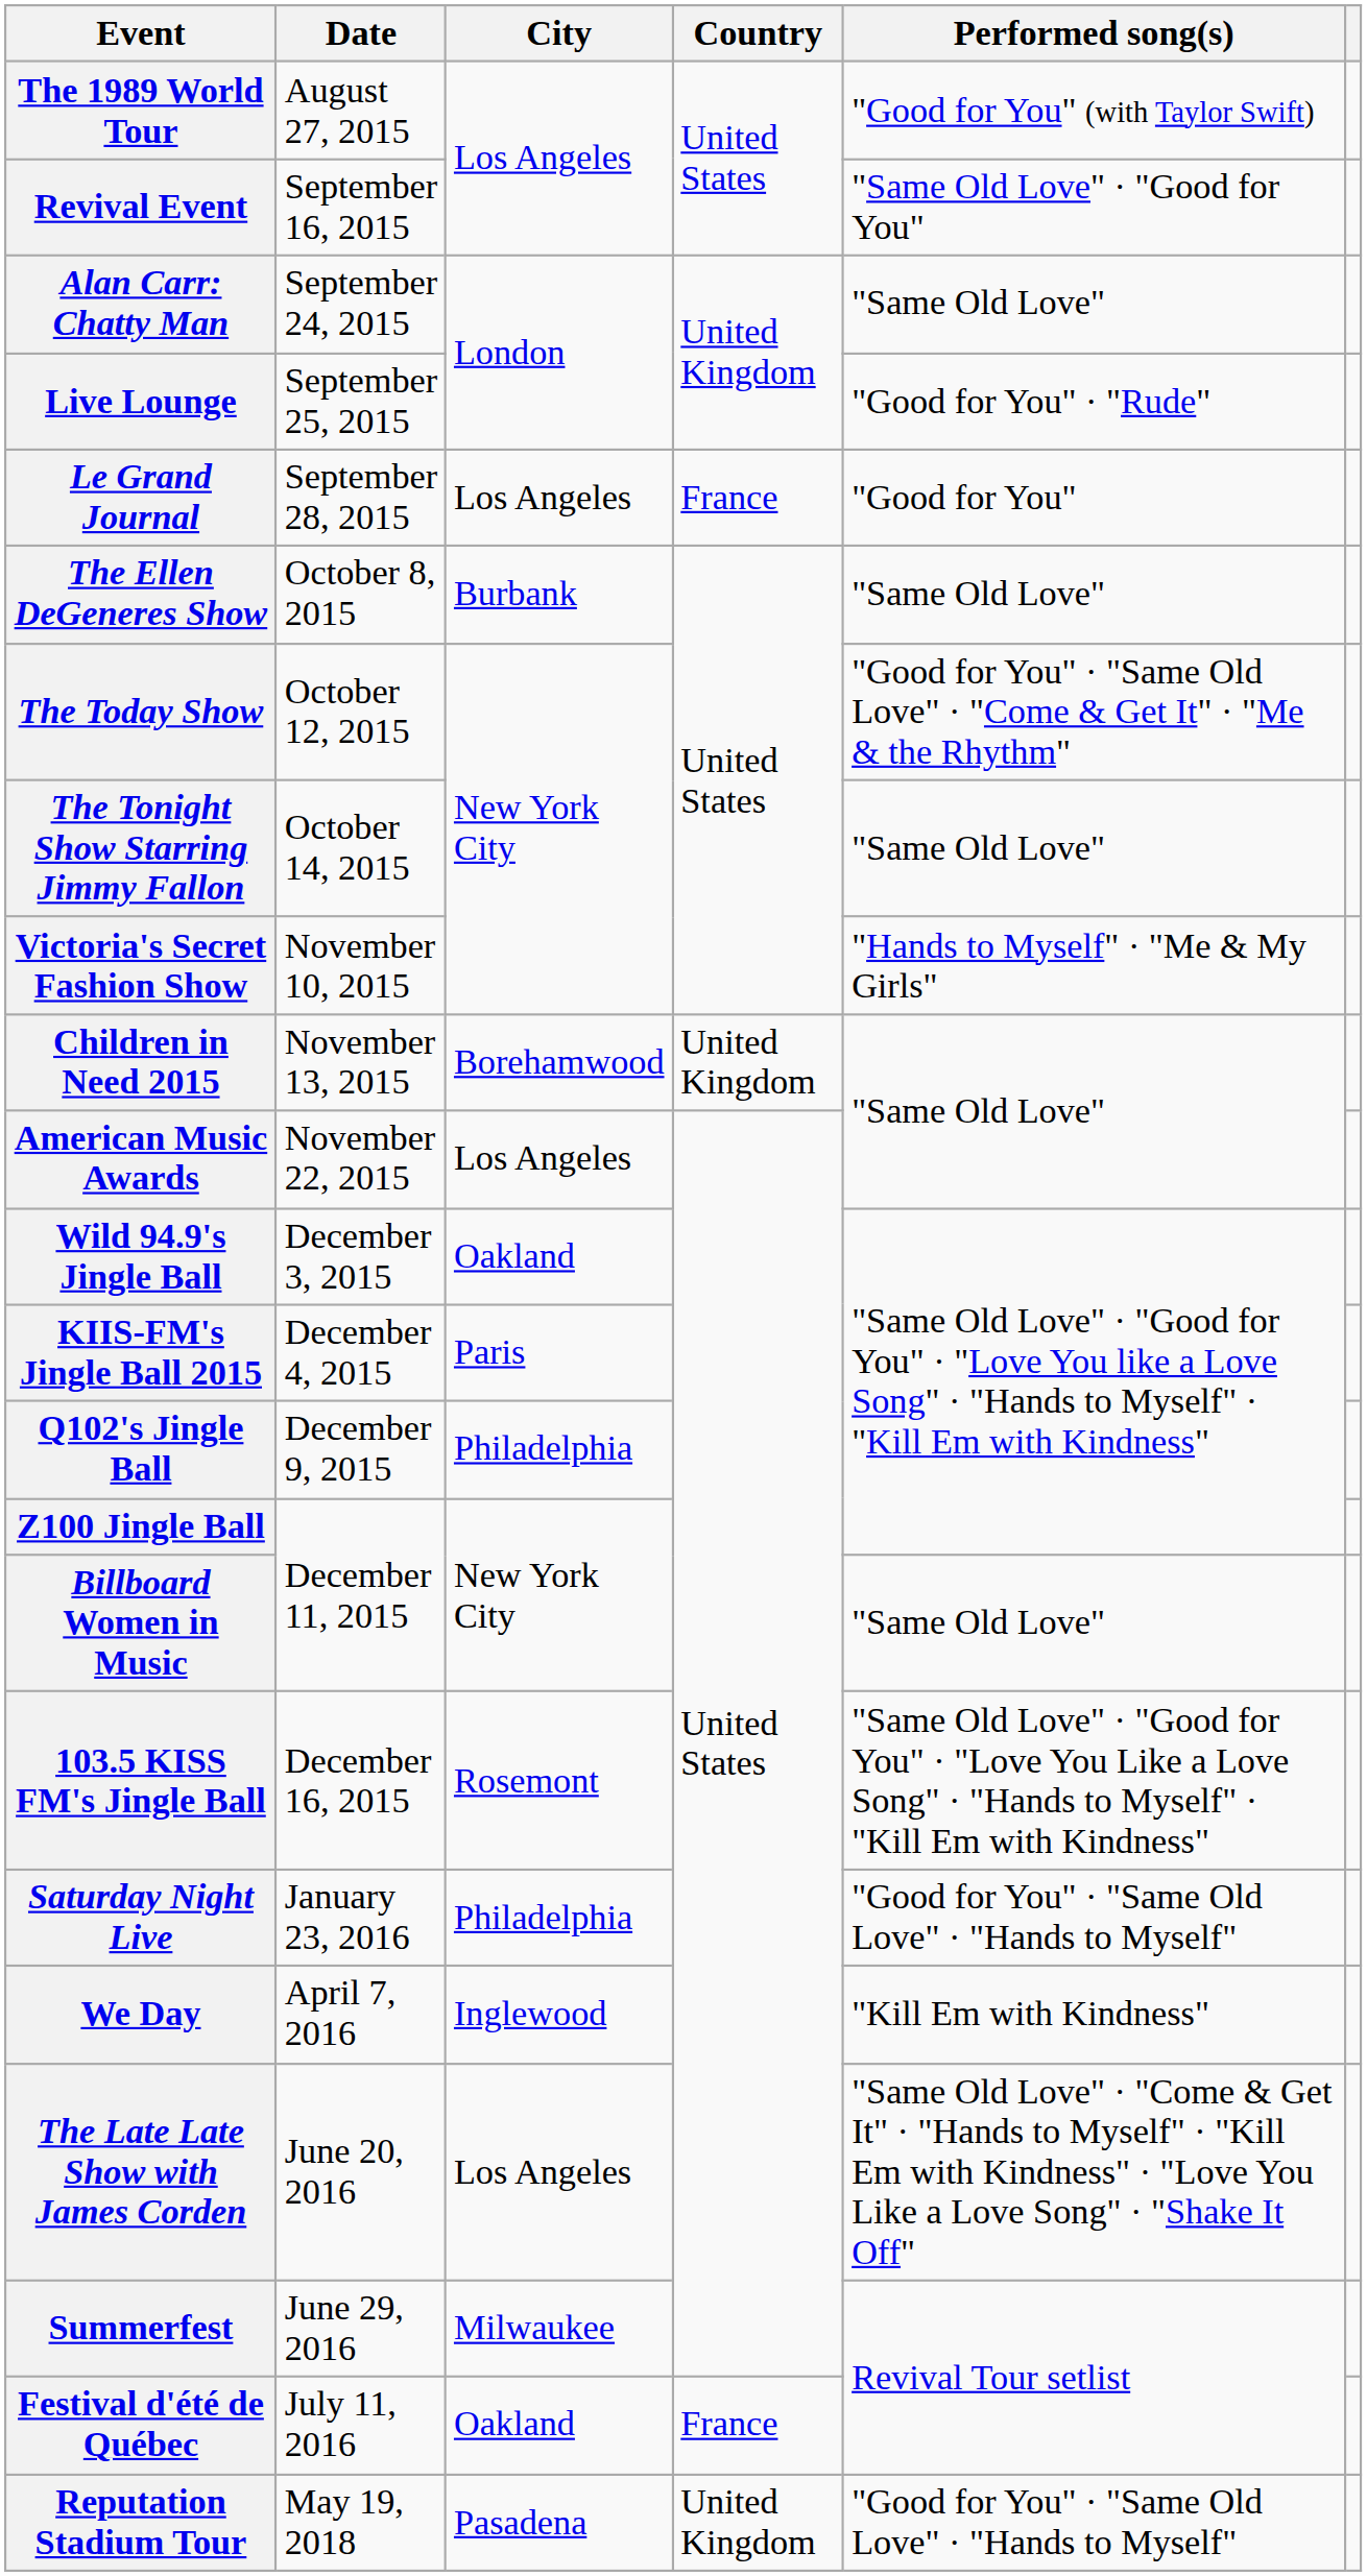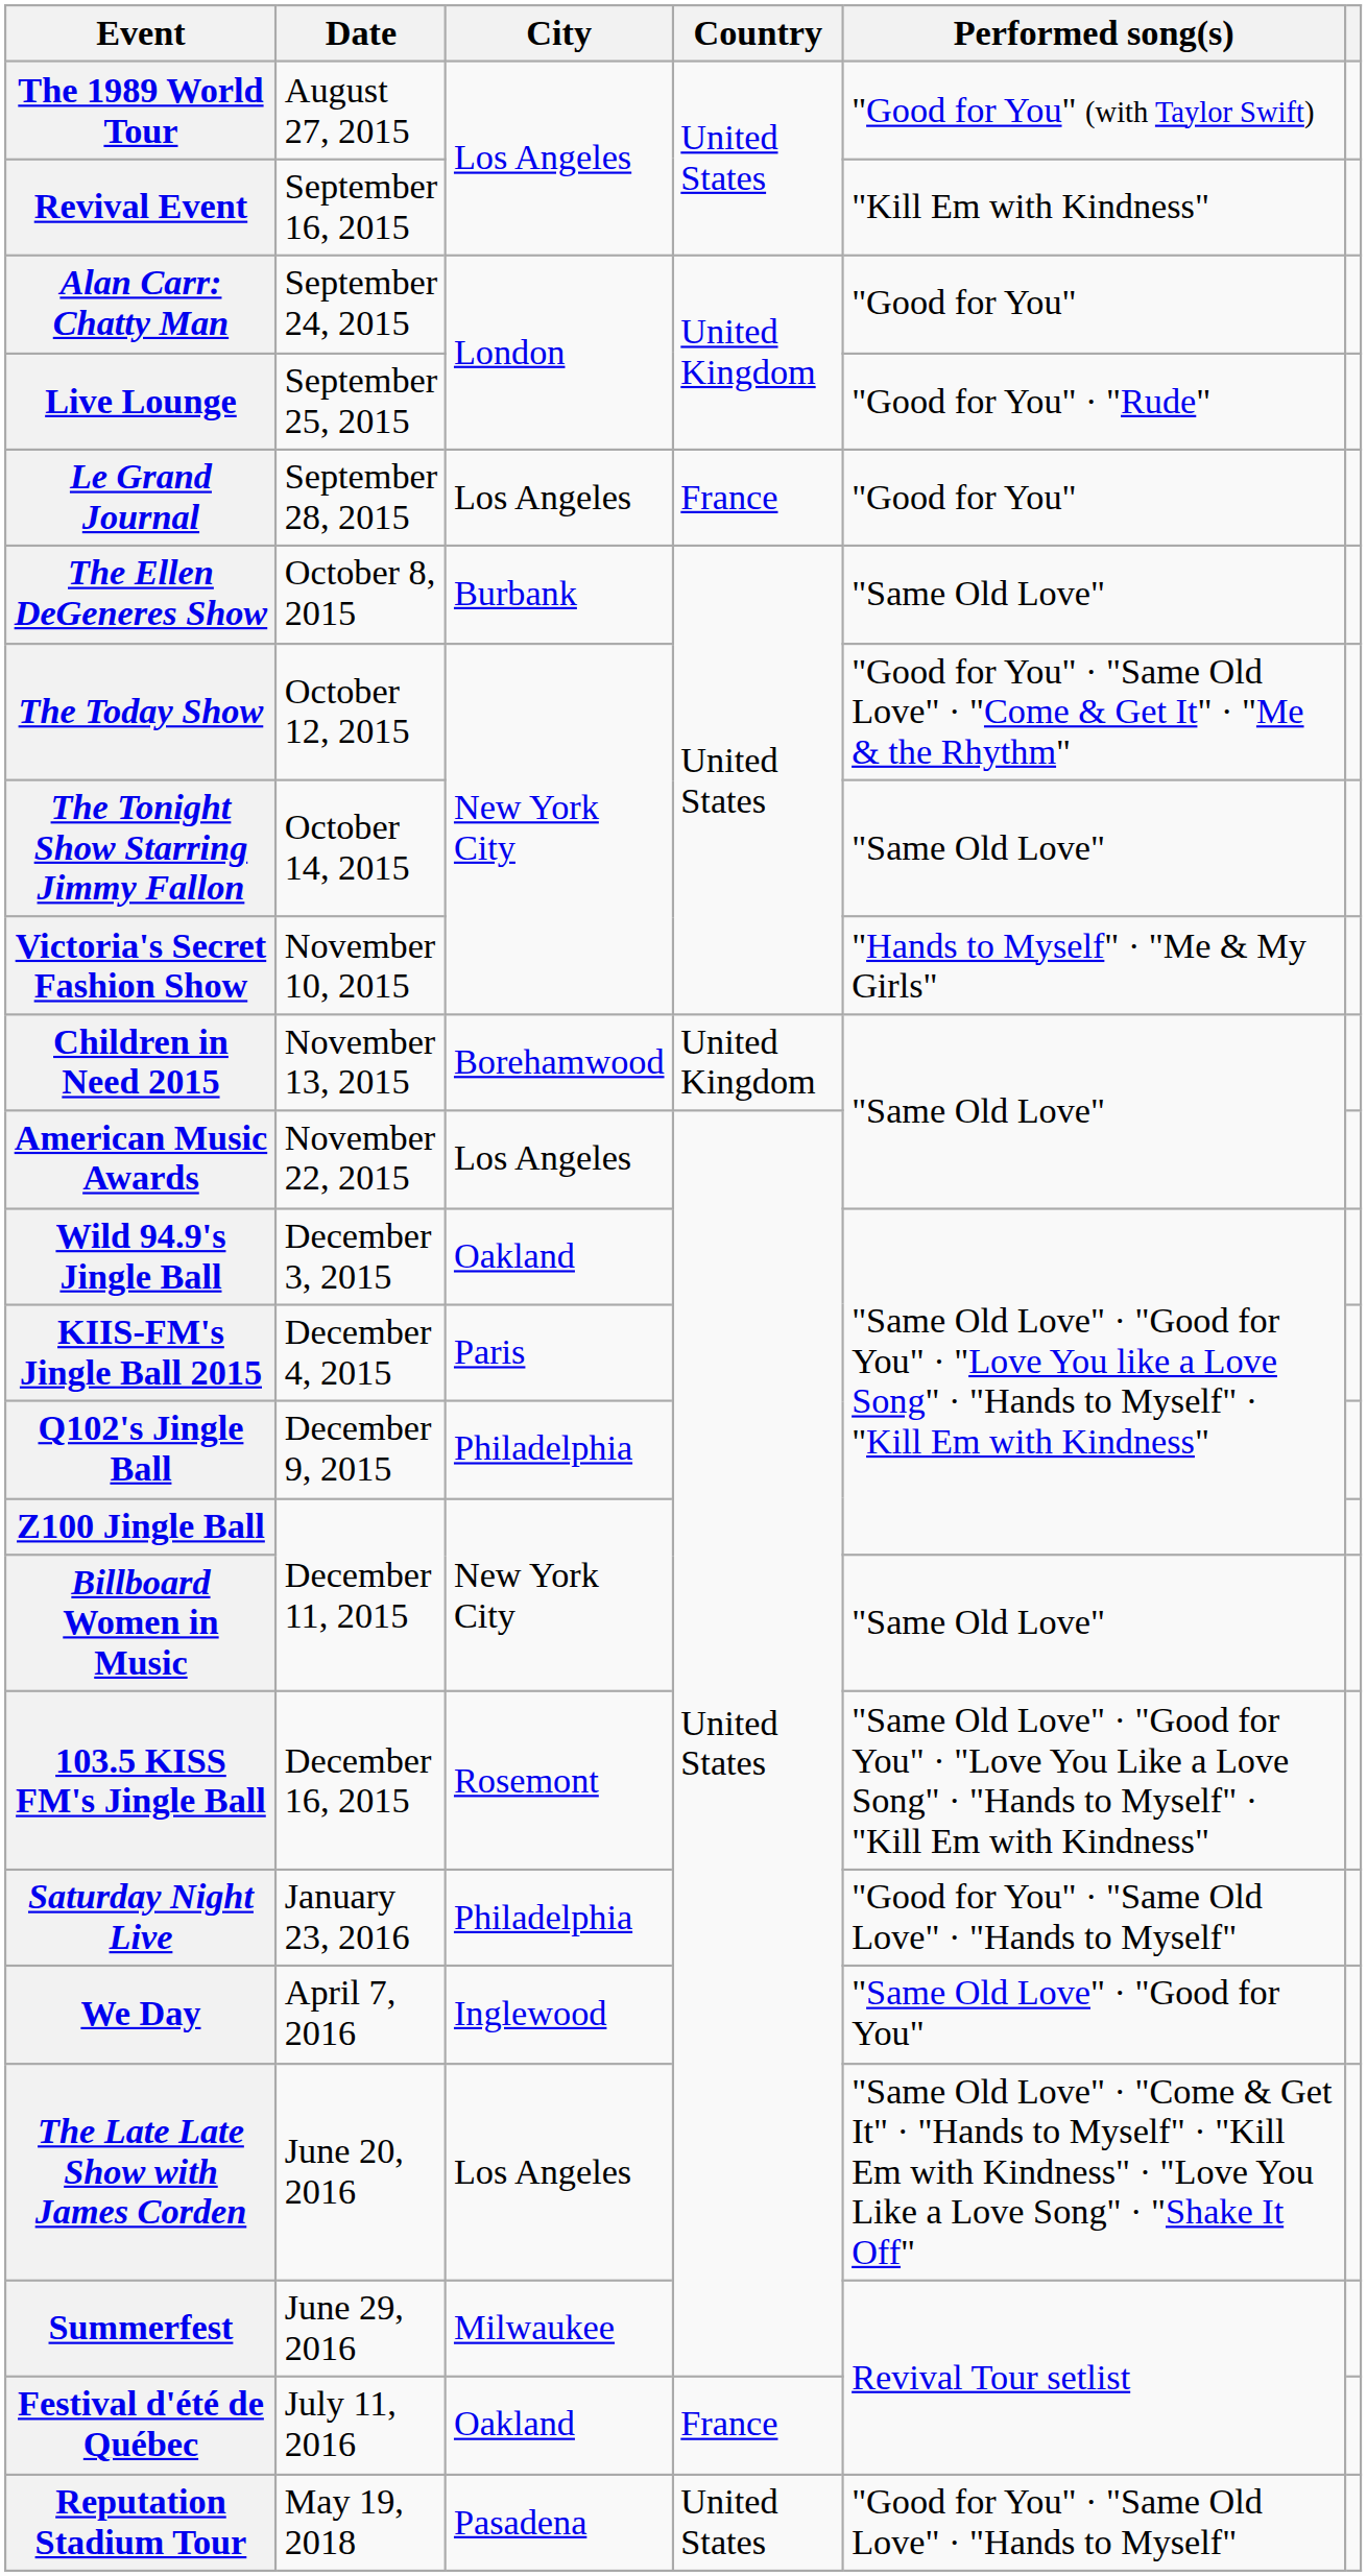 <table class="wikitable sortable plainrowheaders">
 <tr>
 <th style="width:20%;">Event</th>
 <th style="width:12%;">Date</th>
 <th style="width:12%;">City</th>
 <th>Country</th>
 <th>Performed song(s)</th>
 <th scope="col" class=""></th>
 </tr>
 <tr>
 <th scope="row"><a href='#'>The 1989 World Tour</a></th>
 <td>August 27, 2015</td>
 <td rowspan="2"><a href='#'>Los Angeles</a></td>
 <td rowspan="2"><a href='#'>United States</a></td>
 <td>"<a href='#'>Good for You</a>" <small>(with <a href='#'>Taylor Swift</a>)</small></td>
 <td style="text-align:center;"></td>
 </tr>
 <tr>
 <th scope="row"><a href='#'>Revival Event</a></th>
 <td>September 16, 2015</td>
-<td>"<a href='#'>Same Old Love</a>" · "Good for You"</td>
+<td>"Kill Em with Kindness"</td>
 <td style="text-align:center;"></td>
 </tr>
 <tr>
 <th scope="row"><em><a href='#'>Alan Carr: Chatty Man</a></em></th>
 <td>September 24, 2015</td>
 <td rowspan="2"><a href='#'>London</a></td>
 <td rowspan="2"><a href='#'>United Kingdom</a></td>
-<td>"Same Old Love"</td>
+<td>"Good for You"</td>
 <td style="text-align:center;"></td>
 </tr>
 <tr>
 <th scope="row"><a href='#'>Live Lounge</a></th>
 <td>September 25, 2015</td>
 <td>"Good for You" · "<a href='#'>Rude</a>"</td>
 <td style="text-align:center;"></td>
 </tr>
 <tr>
 <th scope="row"><em><a href='#'>Le Grand Journal</a></em></th>
 <td>September 28, 2015</td>
 <td>Los Angeles</td>
 <td><a href='#'>France</a></td>
 <td>"Good for You"</td>
 <td style="text-align:center;"></td>
 </tr>
 <tr>
 <th scope="row"><em><a href='#'>The Ellen DeGeneres Show</a></em></th>
 <td>October 8, 2015</td>
 <td><a href='#'>Burbank</a></td>
 <td rowspan="4">United States</td>
 <td>"Same Old Love"</td>
 <td style="text-align:center;"></td>
 </tr>
 <tr>
 <th scope="row"><em><a href='#'>The Today Show</a></em></th>
 <td>October 12, 2015</td>
 <td rowspan="3"><a href='#'>New York City</a></td>
 <td>"Good for You" · "Same Old Love" · "<a href='#'>Come & Get It</a>" · "<a href='#'>Me & the Rhythm</a>"</td>
 <td style="text-align:center;"></td>
 </tr>
 <tr>
 <th scope="row"><em><a href='#'>The Tonight Show Starring Jimmy Fallon</a></em></th>
 <td>October 14, 2015</td>
 <td>"Same Old Love"</td>
 <td style="text-align:center;"></td>
 </tr>
 <tr>
 <th scope="row"><a href='#'>Victoria's Secret Fashion Show</a></th>
 <td>November 10, 2015</td>
 <td>"<a href='#'>Hands to Myself</a>" · "Me & My Girls"</td>
 <td style="text-align:center;"></td>
 </tr>
 <tr>
 <th scope="row"><a href='#'>Children in Need 2015</a></th>
 <td>November 13, 2015</td>
 <td><a href='#'>Borehamwood</a></td>
 <td>United Kingdom</td>
 <td rowspan="2">"Same Old Love"</td>
 <td style="text-align:center;"></td>
 </tr>
 <tr>
 <th scope="row"><a href='#'>American Music Awards</a></th>
 <td>November 22, 2015</td>
 <td>Los Angeles</td>
 <td rowspan="11">United States</td>
 <td style="text-align:center;"></td>
 </tr>
 <tr>
 <th scope="row"><a href='#'>Wild 94.9's Jingle Ball</a></th>
 <td>December 3, 2015</td>
 <td><a href='#'>Oakland</a></td>
 <td rowspan="4">"Same Old Love" · "Good for You" · "<a href='#'>Love You like a Love Song</a>" · "Hands to Myself" · "<a href='#'>Kill Em with Kindness</a>"</td>
 <td style="text-align:center;"></td>
 </tr>
 <tr>
 <th scope="row"><a href='#'>KIIS-FM's Jingle Ball 2015</a></th>
 <td>December 4, 2015</td>
 <td><a href='#'>Paris</a></td>
 <td style="text-align:center;"></td>
 </tr>
 <tr>
 <th scope="row"><a href='#'>Q102's Jingle Ball</a></th>
 <td>December 9, 2015</td>
 <td><a href='#'>Philadelphia</a></td>
 <td style="text-align:center;"></td>
 </tr>
 <tr>
 <th scope="row"><a href='#'>Z100 Jingle Ball</a></th>
 <td rowspan="2">December 11, 2015</td>
 <td rowspan="2">New York City</td>
 <td style="text-align:center;"></td>
 </tr>
 <tr>
 <th scope="row"><a href='#'><em>Billboard</em> Women in Music</a></th>
 <td>"Same Old Love"</td>
 <td style="text-align:center;"></td>
 </tr>
 <tr>
 <th scope="row"><a href='#'>103.5 KISS FM's Jingle Ball</a></th>
 <td>December 16, 2015</td>
 <td><a href='#'>Rosemont</a></td>
 <td>"Same Old Love" · "Good for You" · "Love You Like a Love Song" · "Hands to Myself" · "Kill Em with Kindness"</td>
 <td style="text-align:center;"></td>
 </tr>
 <tr>
 <th scope="row"><em><a href='#'>Saturday Night Live</a></em></th>
 <td>January 23, 2016</td>
 <td><a href='#'>Philadelphia</a></td>
 <td>"Good for You" · "Same Old Love" · "Hands to Myself"</td>
 <td style="text-align:center;"></td>
 </tr>
 <tr>
 <th scope="row"><a href='#'>We Day</a></th>
 <td>April 7, 2016</td>
 <td><a href='#'>Inglewood</a></td>
-<td>"Kill Em with Kindness"</td>
+<td>"<a href='#'>Same Old Love</a>" · "Good for You"</td>
 </tr>
 <tr>
 <th scope="row"><em><a href='#'>The Late Late Show with James Corden</a></em></th>
 <td>June 20, 2016</td>
 <td>Los Angeles</td>
 <td>"Same Old Love" · "Come & Get It" · "Hands to Myself" · "Kill Em with Kindness" · "Love You Like a Love Song" · "<a href='#'>Shake It Off</a>"</td>
 <td style="text-align:center;"></td>
 </tr>
 <tr>
 <th scope="row"><a href='#'>Summerfest</a></th>
 <td>June 29, 2016</td>
 <td><a href='#'>Milwaukee</a></td>
 <td rowspan="2"><a href='#'>Revival Tour setlist</a></td>
 <td style="text-align:center;"></td>
 </tr>
 <tr>
 <th scope="row"><a href='#'>Festival d'été de Québec</a></th>
 <td>July 11, 2016</td>
 <td><a href='#'>Oakland</a></td>
 <td><a href='#'>France</a></td>
 <td style="text-align:center;"></td>
 </tr>
 <tr>
 <th scope="row"><a href='#'>Reputation Stadium Tour</a></th>
 <td>May 19, 2018</td>
 <td><a href='#'>Pasadena</a></td>
-<td>United Kingdom</td>
+<td>United States</td>
 <td>"Good for You" · "Same Old Love" · "Hands to Myself"</td>
 <td style="text-align:center;"></td>
 </tr>
 </table>
